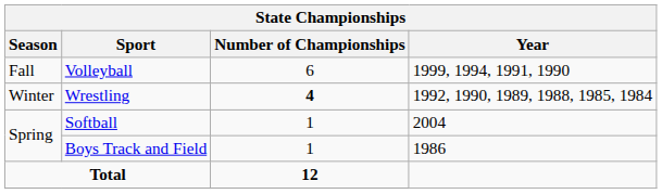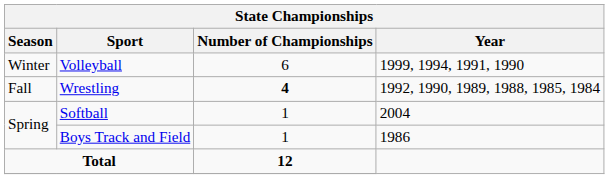 <table class="wikitable">
 <tr>
 <th colspan="4">State Championships</th>
 </tr>
 <tr>
 <th>Season</th>
 <th>Sport</th>
 <th>Number of Championships</th>
 <th>Year</th>
 </tr>
 <tr>
-<td rowspan="1">Fall</td>
+<td rowspan="1">Winter</td>
 <td><a href='#'>Volleyball</a></td>
 <td align="center">6</td>
 <td>1999, 1994, 1991, 1990</td>
 </tr>
 <tr>
-<td rowspan="1">Winter</td>
+<td rowspan="1">Fall</td>
 <td><a href='#'>Wrestling</a></td>
 <td align="center"><strong>4</strong></td>
 <td>1992, 1990, 1989, 1988, 1985, 1984</td>
 </tr>
 <tr>
 <td rowspan="2">Spring</td>
 <td><a href='#'>Softball</a></td>
 <td align="center">1</td>
 <td>2004</td>
 </tr>
 <tr>
 <td><a href='#'>Boys Track and Field</a></td>
 <td align="center">1</td>
 <td>1986</td>
 </tr>
 <tr>
 <td align="center" colspan="2"><strong>Total</strong></td>
 <td align="center"><strong>12</strong></td>
 </tr>
 <tr>
 </tr>
 </table>
